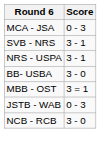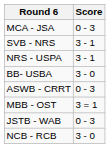 <table class="wikitable">
 <tr>
 <th>Round 6</th>
 <th>Score</th>
 </tr>
 <tr>
 <td>MCA - JSA</td>
 <td>0 - 3</td>
 </tr>
 <tr>
 <td>SVB - NRS</td>
 <td>3 - 1</td>
 </tr>
 <tr>
 <td>NRS - USPA</td>
 <td>3 - 1</td>
 </tr>
 <tr>
 <td>BB- USBA</td>
 <td>3 - 0</td>
 </tr>
 <tr>
+<td>ASWB - CRRT</td>
+<td>0 - 3</td>
+</tr>
+<tr>
 <td>MBB - OST</td>
 <td>3 = 1</td>
 </tr>
 <tr>
 <td>JSTB - WAB</td>
 <td>0 - 3</td>
 </tr>
 <tr>
 <td>NCB - RCB</td>
 <td>3 - 0</td>
 </tr>
 </table>
